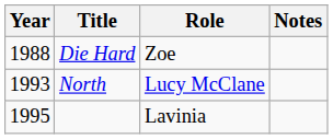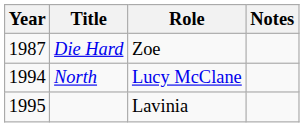 <table class="wikitable sortable">
 <tr>
 <th>Year</th>
 <th>Title</th>
 <th>Role</th>
 <th class="unsortable">Notes</th>
 </tr>
 <tr>
-<td>1988</td>
+<td>1987</td>
 <td><em><a href='#'>Die Hard</a></em></td>
 <td>Zoe</td>
 <td></td>
 </tr>
 <tr>
-<td>1993</td>
+<td>1994</td>
 <td><em><a href='#'>North</a></em></td>
 <td><a href='#'>Lucy McClane</a></td>
 <td></td>
 </tr>
 <tr>
 <td>1995</td>
 <td><em></em></td>
 <td>Lavinia</td>
 <td></td>
 </tr>
 </table>
